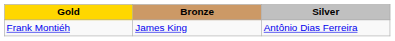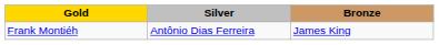 <table class="wikitable" style="text-align:left">
 <tr align="center">
 <td width=200 bgcolor=gold><strong>Gold</strong></td>
+<td width=200 bgcolor=silver><strong>Silver</strong></td>
 <td width=200 bgcolor=CC9966><strong>Bronze</strong></td>
-<td width=200 bgcolor=silver><strong>Silver</strong></td>
 </tr>
 <tr>
 <td><a href='#'>Frank Montiéh</a><br><em></em></td>
+<td><a href='#'>Antônio Dias Ferreira</a><br><em></em></td>
 <td><a href='#'>James King</a><br><em></em></td>
-<td><a href='#'>Antônio Dias Ferreira</a><br><em></em></td>
 </tr>
 </table>
